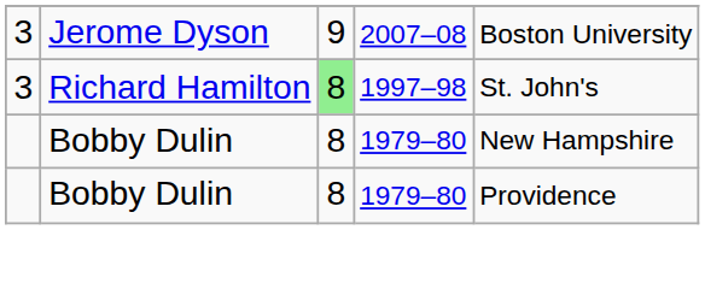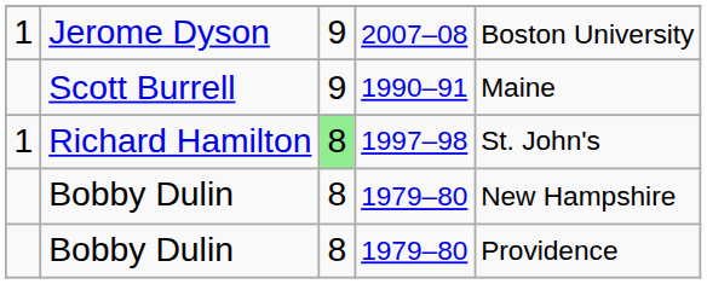 <table class="wikitable">
 <tr>
 </tr>
 <tr>
-<td>3</td>
+<td>1</td>
 <td><a href='#'>Jerome Dyson</a></td>
 <td>9</td>
 <td style="font-size:80%;"><a href='#'>2007–08</a></td>
 <td style="font-size:80%;">Boston University</td>
 </tr>
 <tr>
-<td>3</td>
+<td></td>
+<td><a href='#'>Scott Burrell</a></td>
+<td>9</td>
+<td style="font-size:80%;"><a href='#'>1990–91</a></td>
+<td style="font-size:80%;">Maine</td>
+</tr>
+<tr>
+<td>1</td>
 <td><a href='#'>Richard Hamilton</a></td>
 <td style="background: lightgreen;">8</td>
 <td style="font-size:80%;"><a href='#'>1997–98</a></td>
 <td style="font-size:80%;">St. John's</td>
 </tr>
 <tr>
 <td></td>
 <td>Bobby Dulin</td>
 <td>8</td>
 <td style="font-size:80%;"><a href='#'>1979–80</a></td>
 <td style="font-size:80%;">New Hampshire</td>
 </tr>
 <tr>
 <td></td>
 <td>Bobby Dulin</td>
 <td>8</td>
 <td style="font-size:80%;"><a href='#'>1979–80</a></td>
 <td style="font-size:80%;">Providence</td>
 </tr>
 </table>
